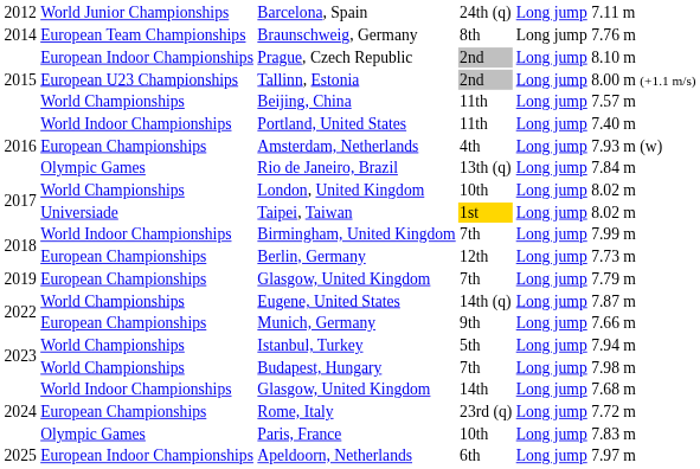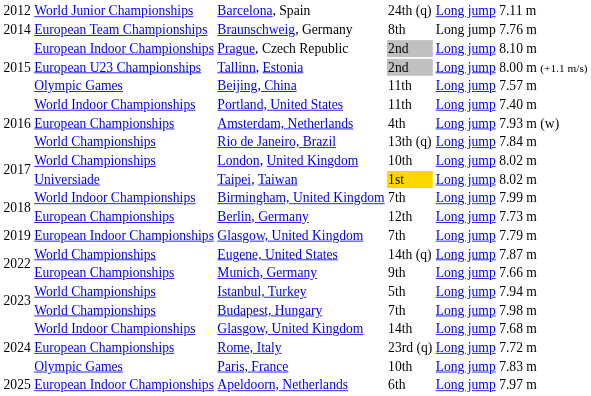 <table>
 <tr>
 <td>2012</td>
 <td><a href='#'>World Junior Championships</a></td>
 <td><a href='#'>Barcelona</a>, Spain</td>
 <td>24th (q)</td>
 <td><a href='#'>Long jump</a></td>
 <td>7.11 m</td>
 </tr>
 <tr>
 <td>2014</td>
 <td><a href='#'>European Team Championships</a></td>
 <td><a href='#'>Braunschweig</a>, Germany</td>
 <td>8th</td>
 <td>Long jump</td>
 <td>7.76 m</td>
 </tr>
 <tr>
 <td rowspan=3>2015</td>
 <td><a href='#'>European Indoor Championships</a></td>
 <td><a href='#'>Prague</a>, Czech Republic</td>
 <td bgcolor=silver>2nd</td>
 <td><a href='#'>Long jump</a></td>
 <td>8.10 m</td>
 </tr>
 <tr>
 <td><a href='#'>European U23 Championships</a></td>
 <td><a href='#'>Tallinn</a>, <a href='#'>Estonia</a></td>
 <td bgcolor=silver>2nd</td>
 <td><a href='#'>Long jump</a></td>
 <td>8.00 m <small>(+1.1 m/s)</small></td>
 </tr>
 <tr>
-<td><a href='#'>World Championships</a></td>
+<td><a href='#'>Olympic Games</a></td>
 <td><a href='#'>Beijing, China</a></td>
 <td>11th</td>
 <td><a href='#'>Long jump</a></td>
 <td>7.57 m</td>
 </tr>
 <tr>
 <td rowspan=3>2016</td>
 <td><a href='#'>World Indoor Championships</a></td>
 <td><a href='#'>Portland, United States</a></td>
 <td>11th</td>
 <td><a href='#'>Long jump</a></td>
 <td>7.40 m</td>
 </tr>
 <tr>
 <td><a href='#'>European Championships</a></td>
 <td><a href='#'>Amsterdam, Netherlands</a></td>
 <td>4th</td>
 <td><a href='#'>Long jump</a></td>
 <td>7.93 m (w)</td>
 </tr>
 <tr>
-<td><a href='#'>Olympic Games</a></td>
+<td><a href='#'>World Championships</a></td>
 <td><a href='#'>Rio de Janeiro, Brazil</a></td>
 <td>13th (q)</td>
 <td><a href='#'>Long jump</a></td>
 <td>7.84 m</td>
 </tr>
 <tr>
 <td rowspan=2>2017</td>
 <td><a href='#'>World Championships</a></td>
 <td><a href='#'>London</a>, <a href='#'>United Kingdom</a></td>
 <td>10th</td>
 <td><a href='#'>Long jump</a></td>
 <td>8.02 m</td>
 </tr>
 <tr>
 <td><a href='#'>Universiade</a></td>
 <td><a href='#'>Taipei</a>, <a href='#'>Taiwan</a></td>
 <td bgcolor=gold>1st</td>
 <td><a href='#'>Long jump</a></td>
 <td>8.02 m</td>
 </tr>
 <tr>
 <td rowspan=2>2018</td>
 <td><a href='#'>World Indoor Championships</a></td>
 <td><a href='#'>Birmingham, United Kingdom</a></td>
 <td>7th</td>
 <td><a href='#'>Long jump</a></td>
 <td>7.99 m</td>
 </tr>
 <tr>
 <td><a href='#'>European Championships</a></td>
 <td><a href='#'>Berlin, Germany</a></td>
 <td>12th</td>
 <td><a href='#'>Long jump</a></td>
 <td>7.73 m</td>
 </tr>
 <tr>
 <td>2019</td>
-<td><a href='#'>European Championships</a></td>
+<td><a href='#'>European Indoor Championships</a></td>
 <td><a href='#'>Glasgow, United Kingdom</a></td>
 <td>7th</td>
 <td><a href='#'>Long jump</a></td>
 <td>7.79 m</td>
 </tr>
 <tr>
 <td rowspan=2>2022</td>
 <td><a href='#'>World Championships</a></td>
 <td><a href='#'>Eugene, United States</a></td>
 <td>14th (q)</td>
 <td><a href='#'>Long jump</a></td>
 <td>7.87 m</td>
 </tr>
 <tr>
 <td><a href='#'>European Championships</a></td>
 <td><a href='#'>Munich, Germany</a></td>
 <td>9th</td>
 <td><a href='#'>Long jump</a></td>
 <td>7.66 m</td>
 </tr>
 <tr>
 <td rowspan=2>2023</td>
 <td><a href='#'>World Championships</a></td>
 <td><a href='#'>Istanbul, Turkey</a></td>
 <td>5th</td>
 <td><a href='#'>Long jump</a></td>
 <td>7.94 m</td>
 </tr>
 <tr>
 <td><a href='#'>World Championships</a></td>
 <td><a href='#'>Budapest, Hungary</a></td>
 <td>7th</td>
 <td><a href='#'>Long jump</a></td>
 <td>7.98 m</td>
 </tr>
 <tr>
 <td rowspan=3>2024</td>
 <td><a href='#'>World Indoor Championships</a></td>
 <td><a href='#'>Glasgow, United Kingdom</a></td>
 <td>14th</td>
 <td><a href='#'>Long jump</a></td>
 <td>7.68 m</td>
 </tr>
 <tr>
 <td><a href='#'>European Championships</a></td>
 <td><a href='#'>Rome, Italy</a></td>
 <td>23rd (q)</td>
 <td><a href='#'>Long jump</a></td>
 <td>7.72 m</td>
 </tr>
 <tr>
 <td><a href='#'>Olympic Games</a></td>
 <td><a href='#'>Paris, France</a></td>
 <td>10th</td>
 <td><a href='#'>Long jump</a></td>
 <td>7.83 m</td>
 </tr>
 <tr>
 <td>2025</td>
 <td><a href='#'>European  Indoor Championships</a></td>
 <td><a href='#'>Apeldoorn, Netherlands</a></td>
 <td>6th</td>
 <td><a href='#'>Long jump</a></td>
 <td>7.97 m</td>
 </tr>
 </table>
